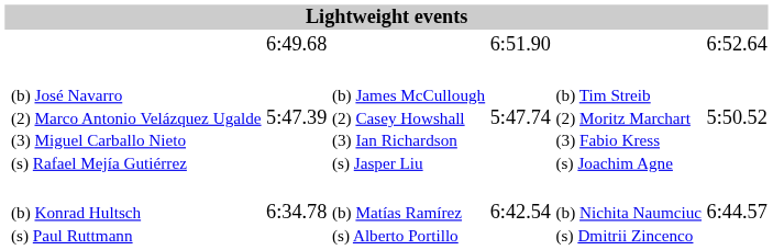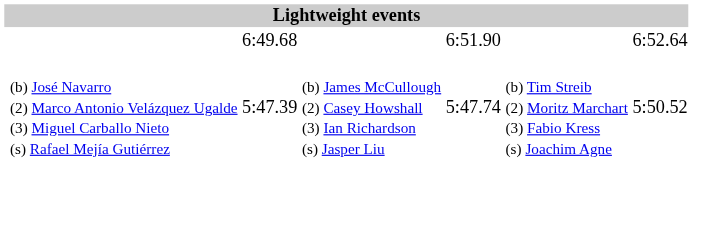 <table>
 <tr>
 <th colspan="7" style="background-color:#CCC;">Lightweight events</th>
 </tr>
 <tr>
 <td><br></td>
 <td></td>
 <td>6:49.68</td>
 <td></td>
 <td>6:51.90</td>
 <td></td>
 <td>6:52.64</td>
 </tr>
 <tr>
 <td><br></td>
 <td><br><small>(b) <a href='#'>José Navarro</a><br>(2) <a href='#'>Marco Antonio Velázquez Ugalde</a><br>(3) <a href='#'>Miguel Carballo Nieto</a><br>(s) <a href='#'>Rafael Mejía Gutiérrez</a></small></td>
 <td>5:47.39</td>
 <td><br><small>(b) <a href='#'>James McCullough</a><br>(2) <a href='#'>Casey Howshall</a><br>(3) <a href='#'>Ian Richardson</a><br>(s) <a href='#'>Jasper Liu</a></small></td>
 <td>5:47.74</td>
 <td><br><small>(b) <a href='#'>Tim Streib</a><br>(2) <a href='#'>Moritz Marchart</a><br>(3) <a href='#'>Fabio Kress</a><br>(s) <a href='#'>Joachim Agne</a></small></td>
 <td>5:50.52</td>
 </tr>
-<tr>
-<td><br></td>
-<td><br><small>(b) <a href='#'>Konrad Hultsch</a> <br>(s) <a href='#'>Paul Ruttmann</a></small></td>
-<td>6:34.78</td>
-<td><br><small>(b) <a href='#'>Matías Ramírez</a> <br>(s) <a href='#'>Alberto Portillo</a></small></td>
-<td>6:42.54</td>
-<td><br><small>(b) <a href='#'>Nichita Naumciuc</a> <br>(s) <a href='#'>Dmitrii Zincenco</a></small></td>
-<td>6:44.57</td>
-</tr>
 </table>
